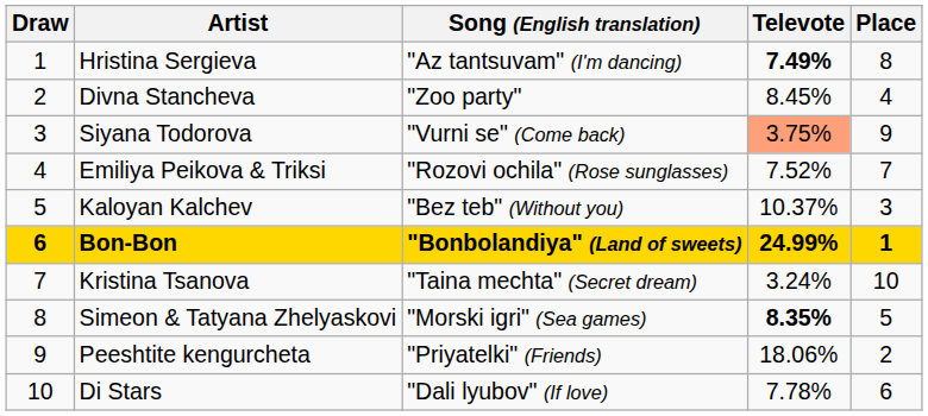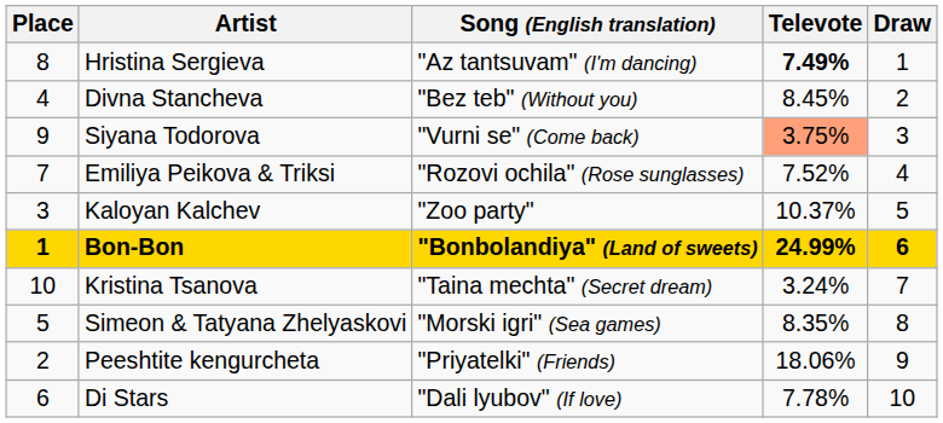 <table class="sortable wikitable" style="margin: 1em auto 1em auto">
 <tr>
-<th>Draw</th>
+<th>Place</th>
 <th>Artist</th>
 <th>Song <small><em>(English translation)</em></small></th>
 <th>Televote</th>
-<th>Place</th>
+<th>Draw</th>
 </tr>
 <tr>
-<td align="center">1</td>
+<td align="center">8</td>
 <td>Hristina Sergieva</td>
 <td>"Az tantsuvam" <small><em>(I'm dancing)</em></small></td>
 <td align="center"><strong>7.49%</strong></td>
+<td align="center">1</td>
+</tr>
+<tr>
+<td align="center">4</td>
+<td>Divna Stancheva</td>
+<td>"Bez teb" <small><em>(Without you)</em></small></td>
+<td align="center">8.45%</td>
+<td align="center">2</td>
+</tr>
+<tr>
+<td align="center">9</td>
+<td>Siyana Todorova</td>
+<td>"Vurni se" <small><em>(Come back)</em></small></td>
+<td align="center" style="background: lightsalmon;">3.75%</td>
+<td align="center">3</td>
+</tr>
+<tr>
+<td align="center">7</td>
+<td>Emiliya Peikova & Triksi</td>
+<td>"Rozovi ochila" <small><em>(Rose sunglasses)</em></small></td>
+<td align="center">7.52%</td>
+<td align="center">4</td>
+</tr>
+<tr>
+<td align="center">3</td>
+<td>Kaloyan Kalchev</td>
+<td>"Zoo party"</td>
+<td align="center">10.37%</td>
+<td align="center">5</td>
+</tr>
+<tr style="background:gold;">
+<td align="center"><strong>1</strong></td>
+<td><strong>Bon-Bon</strong></td>
+<td><strong>"Bonbolandiya" <small><em>(Land of sweets)</em></small></strong></td>
+<td align="center"><strong>24.99%</strong></td>
+<td align="center"><strong>6</strong></td>
+</tr>
+<tr>
+<td align="center">10</td>
+<td>Kristina Tsanova</td>
+<td>"Taina mechta" <small><em>(Secret dream)</em></small></td>
+<td align="center">3.24%</td>
+<td align="center">7</td>
+</tr>
+<tr>
+<td align="center">5</td>
+<td>Simeon & Tatyana Zhelyaskovi</td>
+<td>"Morski igri" <small><em>(Sea games)</em></small></td>
+<td align="center">8.35%</td>
 <td align="center">8</td>
 </tr>
 <tr>
 <td align="center">2</td>
-<td>Divna Stancheva</td>
-<td>"Zoo party"</td>
-<td align="center">8.45%</td>
-<td align="center">4</td>
-</tr>
-<tr>
-<td align="center">3</td>
-<td>Siyana Todorova</td>
-<td>"Vurni se" <small><em>(Come back)</em></small></td>
-<td align="center" style="background: lightsalmon;">3.75%</td>
+<td>Peeshtite kengurcheta</td>
+<td>"Priyatelki" <small><em>(Friends)</em></small></td>
+<td align="center">18.06%</td>
 <td align="center">9</td>
 </tr>
 <tr>
-<td align="center">4</td>
-<td>Emiliya Peikova & Triksi</td>
-<td>"Rozovi ochila" <small><em>(Rose sunglasses)</em></small></td>
-<td align="center">7.52%</td>
-<td align="center">7</td>
-</tr>
-<tr>
-<td align="center">5</td>
-<td>Kaloyan Kalchev</td>
-<td>"Bez teb" <small><em>(Without you)</em></small></td>
-<td align="center">10.37%</td>
-<td align="center">3</td>
-</tr>
-<tr style="background:gold;">
-<td align="center"><strong>6</strong></td>
-<td><strong>Bon-Bon</strong></td>
-<td><strong>"Bonbolandiya" <small><em>(Land of sweets)</em></small></strong></td>
-<td align="center"><strong>24.99%</strong></td>
-<td align="center"><strong>1</strong></td>
-</tr>
-<tr>
-<td align="center">7</td>
-<td>Kristina Tsanova</td>
-<td>"Taina mechta" <small><em>(Secret dream)</em></small></td>
-<td align="center">3.24%</td>
-<td align="center">10</td>
-</tr>
-<tr>
-<td align="center">8</td>
-<td>Simeon & Tatyana Zhelyaskovi</td>
-<td>"Morski igri" <small><em>(Sea games)</em></small></td>
-<td align="center"><strong>8.35%</strong></td>
-<td align="center">5</td>
-</tr>
-<tr>
-<td align="center">9</td>
-<td>Peeshtite kengurcheta</td>
-<td>"Priyatelki" <small><em>(Friends)</em></small></td>
-<td align="center">18.06%</td>
-<td align="center">2</td>
-</tr>
-<tr>
-<td align="center">10</td>
+<td align="center">6</td>
 <td>Di Stars</td>
 <td>"Dali lyubov" <small><em>(If love)</em></small></td>
 <td align="center">7.78%</td>
-<td align="center">6</td>
+<td align="center">10</td>
 </tr>
 </table>
